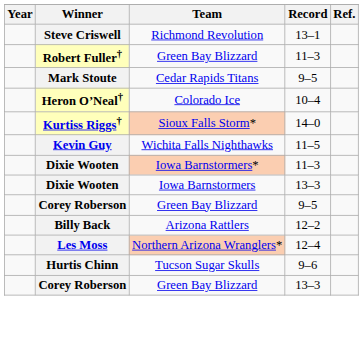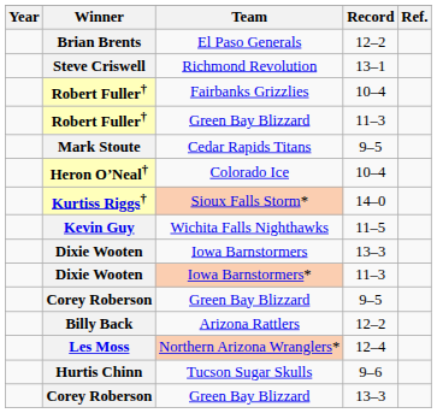 <table class="wikitable sortable plainrowheaders" border="1" style="text-align:center">
 <tr>
 </tr>
 <tr>
 <th scope="col">Year</th>
 <th scope="col">Winner</th>
 <th scope="col">Team</th>
 <th scope="col">Record</th>
 <th scope="col" class="unsortable">Ref.</th>
 </tr>
 <tr>
 <td></td>
+<th scope="row" style="text-align:center;">Brian Brents</th>
+<td><a href='#'>El Paso Generals</a></td>
+<td>12–2</td>
+<td></td>
+</tr>
+<tr>
+<td></td>
 <th scope="row" style="text-align:center;">Steve Criswell</th>
 <td><a href='#'>Richmond Revolution</a></td>
 <td>13–1</td>
+<td></td>
+</tr>
+<tr>
+<td></td>
+<th scope="row" style="text-align:center; background:#ffb;">Robert Fuller<sup>†</sup></th>
+<td><a href='#'>Fairbanks Grizzlies</a></td>
+<td>10–4</td>
 <td></td>
 </tr>
 <tr>
 <td></td>
 <th scope="row" style="text-align:center; background:#ffb;">Robert Fuller<sup>†</sup> </th>
 <td><a href='#'>Green Bay Blizzard</a></td>
 <td>11–3</td>
 <td></td>
 </tr>
 <tr>
 <td></td>
 <th scope="row" style="text-align:center;">Mark Stoute</th>
 <td><a href='#'>Cedar Rapids Titans</a></td>
 <td>9–5</td>
 <td></td>
 </tr>
 <tr>
 <td></td>
 <th scope="row" style="text-align:center; background:#ffb;">Heron O’Neal<sup>†</sup></th>
 <td><a href='#'>Colorado Ice</a></td>
 <td>10–4</td>
 <td></td>
 </tr>
 <tr>
 <td></td>
 <th scope="row" style="text-align:center; background:#ffb;"><a href='#'>Kurtiss Riggs</a><sup>†</sup></th>
 <td style="background:#fbceb1;"><a href='#'>Sioux Falls Storm</a>*</td>
 <td>14–0</td>
 <td></td>
 </tr>
 <tr>
 <td></td>
 <th scope="row" style="text-align:center;"><a href='#'>Kevin Guy</a></th>
 <td><a href='#'>Wichita Falls Nighthawks</a></td>
 <td>11–5</td>
 <td></td>
 </tr>
 <tr>
 <td></td>
-<th scope="row" style="text-align:center;">Dixie Wooten </th>
-<td style="background:#fbceb1;"><a href='#'>Iowa Barnstormers</a>*</td>
-<td>11–3</td>
+<th scope="row" style="text-align:center;">Dixie Wooten</th>
+<td><a href='#'>Iowa Barnstormers</a></td>
+<td>13–3</td>
 <td></td>
 </tr>
 <tr>
 <td></td>
-<th scope="row" style="text-align:center;">Dixie Wooten</th>
-<td><a href='#'>Iowa Barnstormers</a></td>
-<td>13–3</td>
+<th scope="row" style="text-align:center;">Dixie Wooten </th>
+<td style="background:#fbceb1;"><a href='#'>Iowa Barnstormers</a>*</td>
+<td>11–3</td>
 <td></td>
 </tr>
 <tr>
 <td></td>
 <th scope="row" style="text-align:center;">Corey Roberson</th>
 <td><a href='#'>Green Bay Blizzard</a></td>
 <td>9–5</td>
 <td></td>
 </tr>
 <tr>
 <td></td>
 <th scope="row" style="text-align:center;">Billy Back</th>
 <td><a href='#'>Arizona Rattlers</a></td>
 <td>12–2</td>
 <td></td>
 </tr>
 <tr>
 <td></td>
 <th scope="row" style="text-align:center;"><a href='#'>Les Moss</a></th>
 <td style="background:#fbceb1;"><a href='#'>Northern Arizona Wranglers</a>*</td>
 <td>12–4</td>
 <td></td>
 </tr>
 <tr>
 <td></td>
 <th scope="row" style="text-align:center;">Hurtis Chinn</th>
 <td><a href='#'>Tucson Sugar Skulls</a></td>
 <td>9–6</td>
 <td></td>
 </tr>
 <tr>
 <td></td>
 <th scope="row" style="text-align:center;">Corey Roberson </th>
 <td><a href='#'>Green Bay Blizzard</a></td>
 <td>13–3</td>
 <td></td>
 </tr>
 </table>
